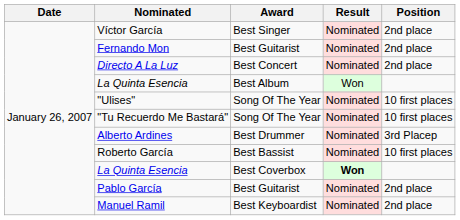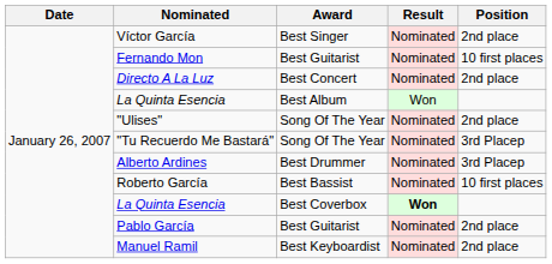 <table class="wikitable">
 <tr>
 <th>Date</th>
 <th>Nominated</th>
 <th>Award</th>
 <th>Result</th>
 <th>Position</th>
 </tr>
 <tr>
 <td rowspan="13">January 26, 2007</td>
 <td>Víctor García</td>
 <td>Best Singer</td>
 <td align="center" style="background: #ffdddd">Nominated</td>
 <td>2nd place</td>
 </tr>
 <tr>
 <td><a href='#'>Fernando Mon</a></td>
 <td>Best Guitarist</td>
 <td align="center" style="background: #ffdddd">Nominated</td>
-<td>2nd place</td>
+<td>10 first places</td>
 </tr>
 <tr>
 <td><em><a href='#'>Directo A La Luz</a></em></td>
 <td>Best Concert</td>
 <td align="center" style="background: #ffdddd">Nominated</td>
 <td>2nd place</td>
 </tr>
 <tr>
 <td><em>La Quinta Esencia</em></td>
 <td>Best Album</td>
 <td align="center" style="background: #ddffdd">Won</td>
 </tr>
 <tr>
 <td>"Ulises"</td>
 <td>Song Of The Year</td>
 <td align="center" style="background: #ffdddd">Nominated</td>
-<td>10 first places</td>
+<td>2nd place</td>
 </tr>
 <tr>
 <td>"Tu Recuerdo Me Bastará"</td>
 <td>Song Of The Year</td>
 <td align="center" style="background: #ffdddd">Nominated</td>
-<td>10 first places</td>
+<td>3rd Placep</td>
 </tr>
 <tr>
 <td><a href='#'>Alberto Ardines</a></td>
 <td>Best Drummer</td>
 <td align="center" style="background: #ffdddd">Nominated</td>
 <td>3rd Placep</td>
 </tr>
 <tr>
 <td>Roberto García</td>
 <td>Best Bassist</td>
 <td align="center" style="background: #ffdddd">Nominated</td>
 <td>10 first places</td>
 </tr>
 <tr>
 <td><em><a href='#'>La Quinta Esencia</a></em></td>
 <td>Best Coverbox</td>
 <td align="center" style="background: #ddffdd"><strong>Won</strong></td>
 </tr>
 <tr>
 <td><a href='#'>Pablo García</a></td>
 <td>Best Guitarist</td>
 <td align="center" style="background: #ffdddd">Nominated</td>
 <td>2nd place</td>
 </tr>
 <tr>
 <td><a href='#'>Manuel Ramil</a></td>
 <td>Best Keyboardist</td>
 <td align="center" style="background: #ffdddd">Nominated</td>
 <td>2nd place</td>
 </tr>
 </table>
